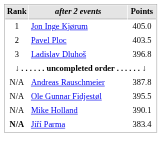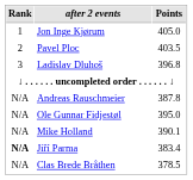 <table cellspacing="1" cellpadding="3" style="border:1px solid #AAAAAA;font-size:86%">
 <tr bgcolor="#E4E4E4">
 <th style="border-bottom:1px solid #AAAAAA" width=10>Rank</th>
 <th style="border-bottom:1px solid #aaa; width:155px;"><em>after 2 events</em></th>
 <th style="border-bottom:1px solid #AAAAAA" width=40>Points</th>
 </tr>
 <tr>
 <td align=center>1</td>
 <td> <a href='#'>Jon Inge Kjørum</a></td>
 <td align=center>405.0</td>
 </tr>
 <tr>
 <td align=center>2</td>
 <td> <a href='#'>Pavel Ploc</a></td>
 <td align=center>403.5</td>
 </tr>
 <tr>
 <td align=center>3</td>
 <td> <a href='#'>Ladislav Dluhoš</a></td>
 <td align=center>396.8</td>
 </tr>
 <tr>
 <td colspan=3 align=center><strong>↓ . . . . . . uncompleted order . . . . . . ↓</strong></td>
 </tr>
 <tr>
 <td align=center>N/A</td>
 <td> <a href='#'>Andreas Rauschmeier</a></td>
 <td align=center>387.8</td>
 </tr>
 <tr>
 <td align=center>N/A</td>
 <td> <a href='#'>Ole Gunnar Fidjestøl</a></td>
-<td align=center>395.5</td>
+<td align=center>395.0</td>
 </tr>
 <tr>
 <td align=center>N/A</td>
 <td> <a href='#'>Mike Holland</a></td>
 <td align=center>390.1</td>
 </tr>
 <tr>
 <td align=center><strong>N/A</strong></td>
 <td> <a href='#'>Jiří Parma</a></td>
 <td align=center>383.4</td>
 </tr>
+<tr>
+<td align=center>N/A</td>
+<td> <a href='#'>Clas Brede Bråthen</a></td>
+<td align=center>378.5</td>
+</tr>
 </table>
